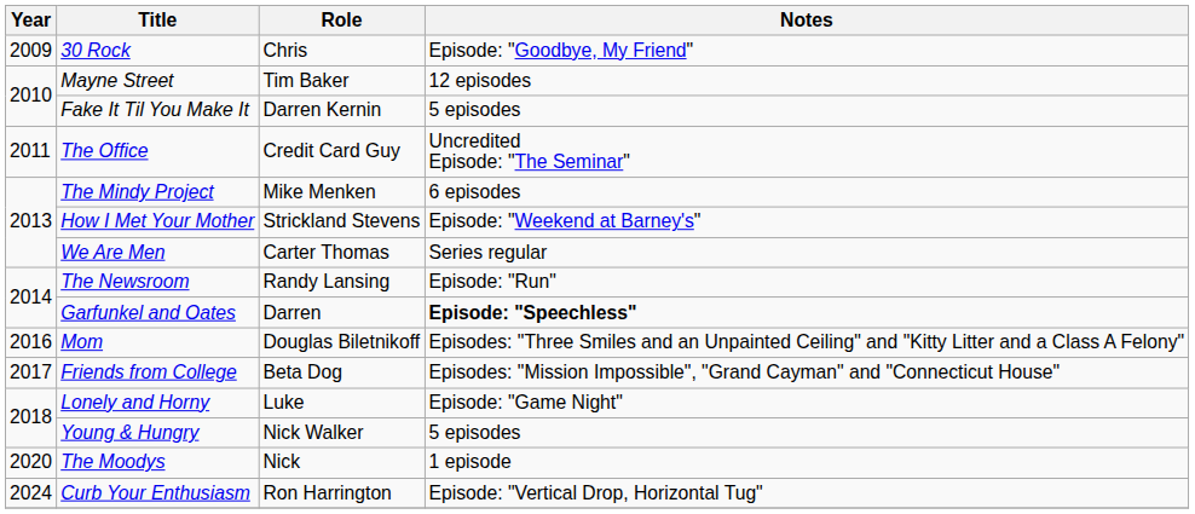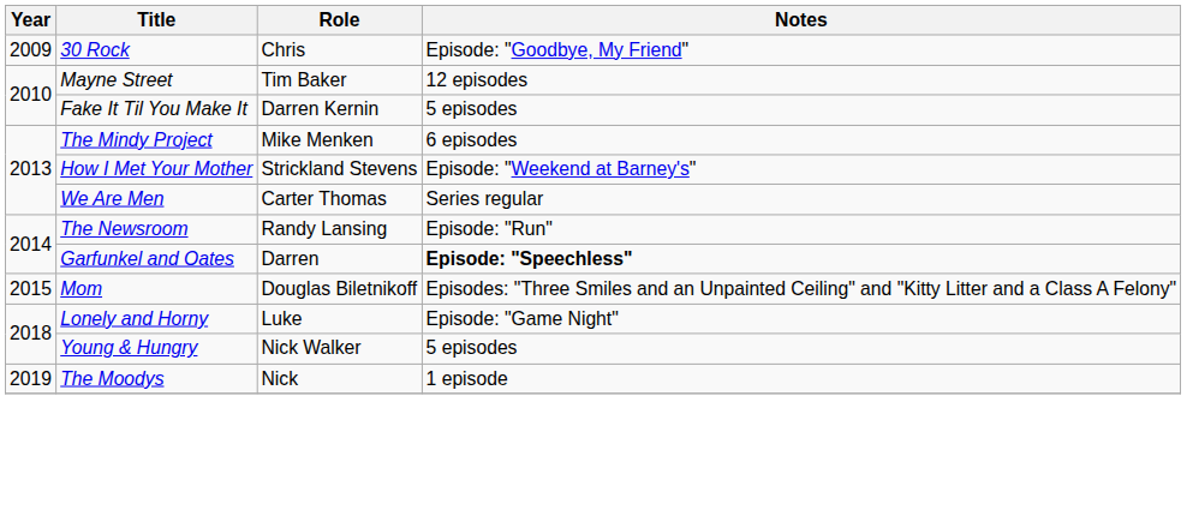 <table class="wikitable sortable">
 <tr>
 <th>Year</th>
 <th>Title</th>
 <th>Role</th>
 <th class="unsortable">Notes</th>
 </tr>
 <tr>
 <td>2009</td>
 <td><em><a href='#'>30 Rock</a></em></td>
 <td>Chris</td>
 <td>Episode: "<a href='#'>Goodbye, My Friend</a>"</td>
 </tr>
 <tr>
 <td rowspan="2">2010</td>
 <td><em>Mayne Street</em></td>
 <td>Tim Baker</td>
 <td>12 episodes</td>
 </tr>
 <tr>
 <td><em>Fake It Til You Make It </em></td>
 <td>Darren Kernin</td>
 <td>5 episodes</td>
-</tr>
-<tr>
-<td>2011</td>
-<td><em><a href='#'>The Office</a></em></td>
-<td>Credit Card Guy</td>
-<td>Uncredited<br>Episode: "<a href='#'>The Seminar</a>"</td>
 </tr>
 <tr>
 <td rowspan="3">2013</td>
 <td><em><a href='#'>The Mindy Project</a></em></td>
 <td>Mike Menken</td>
 <td>6 episodes</td>
 </tr>
 <tr>
 <td><em><a href='#'>How I Met Your Mother</a></em></td>
 <td>Strickland Stevens</td>
 <td>Episode: "<a href='#'>Weekend at Barney's</a>"</td>
 </tr>
 <tr>
 <td><em><a href='#'>We Are Men</a></em></td>
 <td>Carter Thomas</td>
 <td>Series regular</td>
 </tr>
 <tr>
 <td rowspan="2">2014</td>
 <td><em><a href='#'>The Newsroom</a></em></td>
 <td>Randy Lansing</td>
 <td>Episode: "Run"</td>
 </tr>
 <tr>
 <td><em><a href='#'>Garfunkel and Oates</a></em></td>
 <td>Darren</td>
 <td><strong>Episode: "Speechless"</strong></td>
 </tr>
 <tr>
-<td>2016</td>
+<td>2015</td>
 <td><em><a href='#'>Mom</a></em></td>
 <td>Douglas Biletnikoff</td>
 <td>Episodes: "Three Smiles and an Unpainted Ceiling" and "Kitty Litter and a Class A Felony"</td>
-</tr>
-<tr>
-<td>2017</td>
-<td><em><a href='#'>Friends from College</a></em></td>
-<td>Beta Dog</td>
-<td>Episodes: "Mission Impossible", "Grand Cayman" and "Connecticut House"</td>
 </tr>
 <tr>
 <td rowspan="2">2018</td>
 <td><em><a href='#'>Lonely and Horny</a></em></td>
 <td>Luke</td>
 <td>Episode: "Game Night"</td>
 </tr>
 <tr>
 <td><em><a href='#'>Young & Hungry</a></em></td>
 <td>Nick Walker</td>
 <td>5 episodes</td>
 </tr>
 <tr>
-<td>2020</td>
+<td>2019</td>
 <td><em><a href='#'>The Moodys</a></em></td>
 <td>Nick</td>
 <td>1 episode</td>
 </tr>
 <tr>
-<td>2024</td>
-<td><em><a href='#'>Curb Your Enthusiasm</a></em></td>
-<td>Ron Harrington</td>
-<td>Episode:  "Vertical Drop, Horizontal Tug"</td>
-</tr>
-<tr>
 </tr>
 </table>
